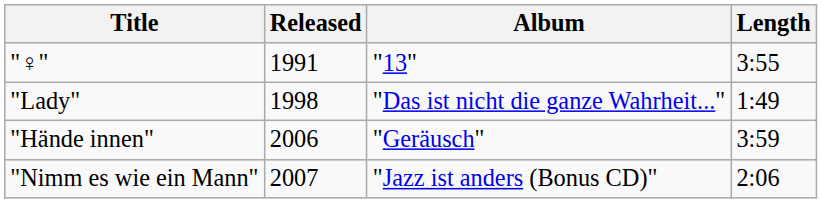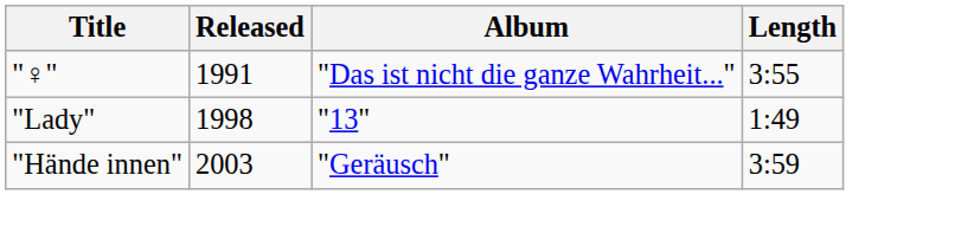 <table class="wikitable sortable">
 <tr>
 <th>Title</th>
 <th>Released</th>
 <th>Album</th>
 <th>Length</th>
 </tr>
 <tr valign="top">
 <td>"♀"</td>
 <td>1991</td>
-<td>"<a href='#'>13</a>"</td>
+<td>"<a href='#'>Das ist nicht die ganze Wahrheit...</a>"</td>
 <td>3:55</td>
 </tr>
 <tr valign="top">
 <td>"Lady"</td>
 <td>1998</td>
-<td>"<a href='#'>Das ist nicht die ganze Wahrheit...</a>"</td>
+<td>"<a href='#'>13</a>"</td>
 <td>1:49</td>
 </tr>
 <tr valign="top">
 <td>"Hände innen"</td>
-<td>2006</td>
+<td>2003</td>
 <td>"<a href='#'>Geräusch</a>"</td>
 <td>3:59</td>
 </tr>
-<tr valign="top">
-<td>"Nimm es wie ein Mann"</td>
-<td>2007</td>
-<td>"<a href='#'>Jazz ist anders</a> (Bonus CD)"</td>
-<td>2:06</td>
-</tr>
 </table>
